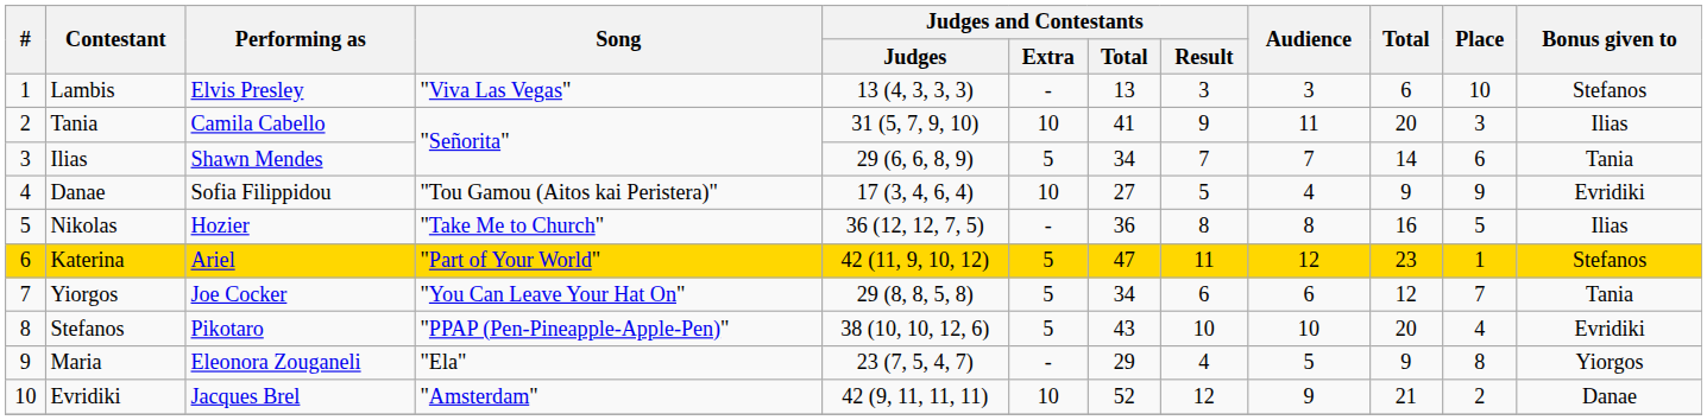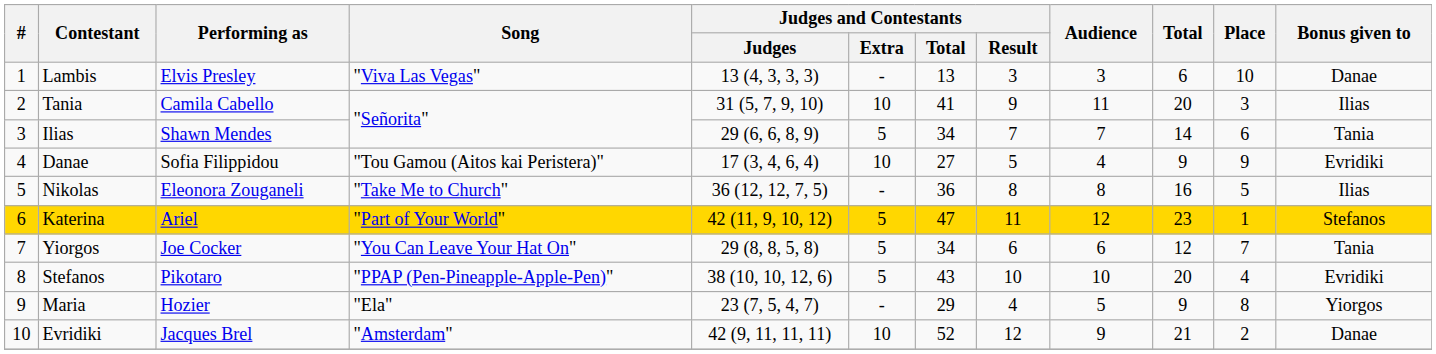 <table class="sortable wikitable" style="text-align:center;" width="100%">
 <tr>
 <th rowspan="2">#</th>
 <th rowspan="2">Contestant</th>
 <th rowspan="2">Performing as</th>
 <th rowspan="2">Song</th>
 <th colspan="4">Judges and Contestants</th>
 <th rowspan="2">Audience</th>
 <th rowspan="2">Total</th>
 <th rowspan="2">Place</th>
 <th rowspan="2">Bonus given to</th>
 </tr>
 <tr>
 <th width="11%">Judges</th>
 <th>Extra</th>
 <th>Total</th>
 <th>Result</th>
 </tr>
 <tr>
 <td>1</td>
 <td align="left">Lambis</td>
 <td align="left"><a href='#'>Elvis Presley</a></td>
 <td align="left">"<a href='#'>Viva Las Vegas</a>"</td>
 <td>13 (4, 3, 3, 3)</td>
 <td>-</td>
 <td>13</td>
 <td>3</td>
 <td>3</td>
 <td>6</td>
 <td>10</td>
-<td>Stefanos</td>
+<td>Danae</td>
 </tr>
 <tr>
 <td>2</td>
 <td align="left">Tania</td>
 <td align="left"><a href='#'>Camila Cabello</a></td>
 <td rowspan="2" align="left">"<a href='#'>Señorita</a>"</td>
 <td>31 (5, 7, 9, 10)</td>
 <td>10</td>
 <td>41</td>
 <td>9</td>
 <td>11</td>
 <td>20</td>
 <td>3</td>
 <td>Ilias</td>
 </tr>
 <tr>
 <td>3</td>
 <td align="left">Ilias</td>
 <td align="left"><a href='#'>Shawn Mendes</a></td>
 <td>29 (6, 6, 8, 9)</td>
 <td>5</td>
 <td>34</td>
 <td>7</td>
 <td>7</td>
 <td>14</td>
 <td>6</td>
 <td>Tania</td>
 </tr>
 <tr>
 <td>4</td>
 <td align="left">Danae</td>
 <td align="left">Sofia Filippidou</td>
 <td align="left">"Tou Gamou (Aitos kai Peristera)"</td>
 <td>17 (3, 4, 6, 4)</td>
 <td>10</td>
 <td>27</td>
 <td>5</td>
 <td>4</td>
 <td>9</td>
 <td>9</td>
 <td>Evridiki</td>
 </tr>
 <tr>
 <td>5</td>
 <td align="left">Nikolas</td>
-<td align="left"><a href='#'>Hozier</a></td>
+<td align="left"><a href='#'>Eleonora Zouganeli</a></td>
 <td align="left">"<a href='#'>Take Me to Church</a>"</td>
 <td>36 (12, 12, 7, 5)</td>
 <td>-</td>
 <td>36</td>
 <td>8</td>
 <td>8</td>
 <td>16</td>
 <td>5</td>
 <td>Ilias</td>
 </tr>
 <tr bgcolor="gold">
 <td>6</td>
 <td align="left">Katerina</td>
 <td align="left"><a href='#'>Ariel</a></td>
 <td align="left">"<a href='#'>Part of Your World</a>"</td>
 <td>42 (11, 9, 10, 12)</td>
 <td>5</td>
 <td>47</td>
 <td>11</td>
 <td>12</td>
 <td>23</td>
 <td>1</td>
 <td>Stefanos</td>
 </tr>
 <tr>
 <td>7</td>
 <td align="left">Yiorgos</td>
 <td align="left"><a href='#'>Joe Cocker</a></td>
 <td align="left">"<a href='#'>You Can Leave Your Hat On</a>"</td>
 <td>29 (8, 8, 5, 8)</td>
 <td>5</td>
 <td>34</td>
 <td>6</td>
 <td>6</td>
 <td>12</td>
 <td>7</td>
 <td>Tania</td>
 </tr>
 <tr>
 <td>8</td>
 <td align="left">Stefanos</td>
 <td align="left"><a href='#'>Pikotaro</a></td>
 <td align="left">"<a href='#'>PPAP (Pen-Pineapple-Apple-Pen)</a>"</td>
 <td>38 (10, 10, 12, 6)</td>
 <td>5</td>
 <td>43</td>
 <td>10</td>
 <td>10</td>
 <td>20</td>
 <td>4</td>
 <td>Evridiki</td>
 </tr>
 <tr>
 <td>9</td>
 <td align="left">Maria</td>
-<td align="left"><a href='#'>Eleonora Zouganeli</a></td>
+<td align="left"><a href='#'>Hozier</a></td>
 <td align="left">"Ela"</td>
 <td>23 (7, 5, 4, 7)</td>
 <td>-</td>
 <td>29</td>
 <td>4</td>
 <td>5</td>
 <td>9</td>
 <td>8</td>
 <td>Yiorgos</td>
 </tr>
 <tr>
 <td>10</td>
 <td align="left">Evridiki</td>
 <td align="left"><a href='#'>Jacques Brel</a></td>
 <td align="left">"<a href='#'>Amsterdam</a>"</td>
 <td>42 (9, 11, 11, 11)</td>
 <td>10</td>
 <td>52</td>
 <td>12</td>
 <td>9</td>
 <td>21</td>
 <td>2</td>
 <td>Danae</td>
 </tr>
 <tr>
 </tr>
 </table>
